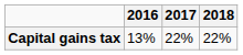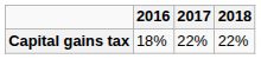 <table class="wikitable">
 <tr>
 <td></td>
 <th>2016</th>
 <th>2017</th>
 <th>2018</th>
 </tr>
 <tr>
 <th>Capital gains tax</th>
-<td>13%</td>
+<td>18%</td>
 <td>22%</td>
 <td>22%</td>
 </tr>
 </table>
